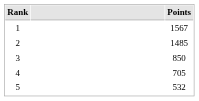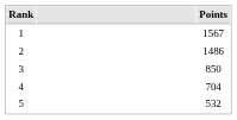 <table cellspacing="1" cellpadding="3" style="border:1px solid #AAAAAA;font-size:86%">
 <tr bgcolor="#E4E4E4">
 <th style="border-bottom:1px solid #AAAAAA" width=10>Rank</th>
 <th style="border-bottom:1px solid #AAAAAA" width=200></th>
 <th style="border-bottom:1px solid #AAAAAA" width=20>Points</th>
 </tr>
 <tr>
 <td align="center">1</td>
 <td></td>
 <td align=center>1567</td>
 </tr>
 <tr>
 <td align="center">2</td>
 <td></td>
-<td align=center>1485</td>
+<td align=center>1486</td>
 </tr>
 <tr>
 <td align="center">3</td>
 <td></td>
 <td align=center>850</td>
 </tr>
 <tr>
 <td align="center">4</td>
 <td></td>
-<td align=center>705</td>
+<td align=center>704</td>
 </tr>
 <tr>
 <td align="center">5</td>
 <td></td>
 <td align=center>532</td>
 </tr>
 </table>
